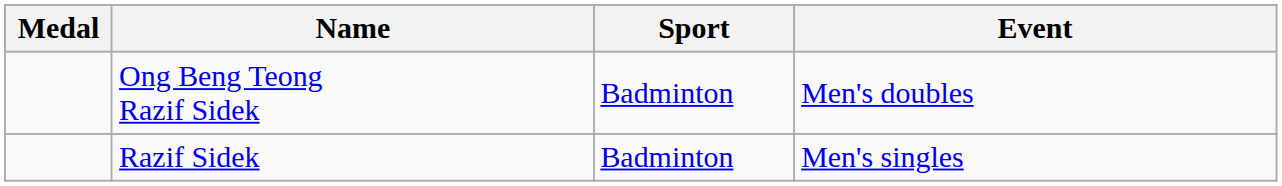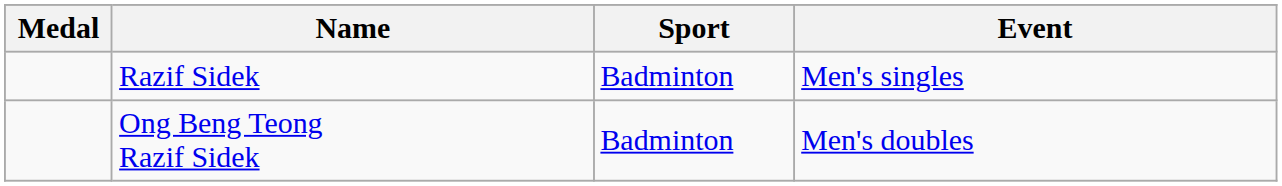 <table class="wikitable sortable" style="font-size:100%">
 <tr>
 <th width="50">Medal</th>
 <th width="250">Name</th>
 <th width="100">Sport</th>
 <th width="250">Event</th>
 </tr>
 <tr>
 <td></td>
+<td><a href='#'>Razif Sidek</a></td>
+<td><a href='#'>Badminton</a></td>
+<td><a href='#'>Men's singles</a></td>
+</tr>
+<tr>
+<td></td>
 <td><a href='#'>Ong Beng Teong</a><br><a href='#'>Razif Sidek</a></td>
 <td><a href='#'>Badminton</a></td>
 <td><a href='#'>Men's doubles</a></td>
 </tr>
-<tr>
-<td></td>
-<td><a href='#'>Razif Sidek</a></td>
-<td><a href='#'>Badminton</a></td>
-<td><a href='#'>Men's singles</a></td>
-</tr>
 </table>
